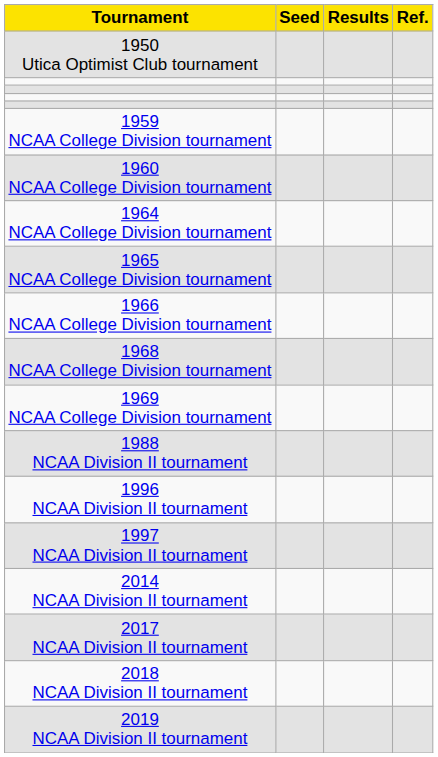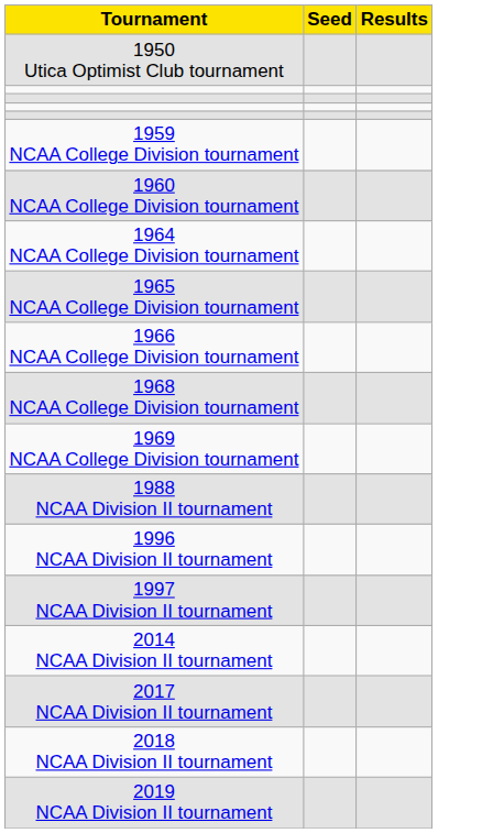 <table class="wikitable sortable">
 <tr>
 <th style="background-color:#fce300;"><span>Tournament</span></th>
 <th style="background-color:#fce300;"><span>Seed</span></th>
 <th data-sort-type=number style="background-color:#fce300;"><span>Results</span></th>
-<th class="unsortable" style="background-color:#fce300;"><span>Ref.</span></th>
 </tr>
 <tr style="background: #e3e3e3;">
 <td align="center">1950<br>Utica Optimist Club tournament</td>
+<td align="center"></td>
+<td align="center"></td>
+</tr>
+<tr style=>
+<td align="center"></td>
+<td align="center"></td>
+<td align="center"></td>
+</tr>
+<tr style="background: #e3e3e3;">
 <td align="center"></td>
 <td align="center"></td>
 <td align="center"></td>
 </tr>
 <tr style=>
 <td align="center"></td>
 <td align="center"></td>
 <td align="center"></td>
-<td align="center"></td>
 </tr>
 <tr style="background: #e3e3e3;">
-<td align="center"></td>
-<td align="center"></td>
-<td align="center"></td>
-<td align="center"></td>
-</tr>
-<tr style=>
-<td align="center"></td>
-<td align="center"></td>
-<td align="center"></td>
-<td align="center"></td>
-</tr>
-<tr style="background: #e3e3e3;">
-<td align="center"></td>
 <td align="center"></td>
 <td align="center"></td>
 <td align="center"></td>
 </tr>
 <tr style=>
 <td align="center"><a href='#'>1959<br>NCAA College Division tournament</a></td>
 <td align="center"></td>
 <td align="center"></td>
-<td align="center"></td>
 </tr>
 <tr style="background: #e3e3e3;">
 <td align="center"><a href='#'>1960<br>NCAA College Division tournament</a></td>
-<td align="center"></td>
 <td align="center"></td>
 <td align="center"></td>
 </tr>
 <tr style=>
 <td align="center"><a href='#'>1964<br>NCAA College Division tournament</a></td>
 <td align="center"></td>
 <td align="center"></td>
-<td align="center"></td>
 </tr>
 <tr style="background: #e3e3e3;">
 <td align="center"><a href='#'>1965<br>NCAA College Division tournament</a></td>
-<td align="center"></td>
 <td align="center"></td>
 <td align="center"></td>
 </tr>
 <tr style=>
 <td align="center"><a href='#'>1966<br>NCAA College Division tournament</a></td>
 <td align="center"></td>
 <td align="center"></td>
-<td align="center"></td>
 </tr>
 <tr style="background: #e3e3e3;">
 <td align="center"><a href='#'>1968<br>NCAA College Division tournament</a></td>
-<td align="center"></td>
 <td align="center"></td>
 <td align="center"></td>
 </tr>
 <tr style=>
 <td align="center"><a href='#'>1969<br>NCAA College Division tournament</a></td>
 <td align="center"></td>
 <td align="center"></td>
-<td align="center"></td>
 </tr>
 <tr style="background: #e3e3e3;">
 <td align="center"><a href='#'>1988<br>NCAA Division II tournament</a></td>
-<td align="center"></td>
 <td align="center"></td>
 <td align="center"></td>
 </tr>
 <tr style=>
 <td align="center"><a href='#'>1996<br>NCAA Division II tournament</a></td>
 <td align="center"></td>
 <td align="center"></td>
-<td align="center"></td>
 </tr>
 <tr style="background: #e3e3e3;">
 <td align="center"><a href='#'>1997<br>NCAA Division II tournament</a></td>
-<td align="center"></td>
 <td align="center"></td>
 <td align="center"></td>
 </tr>
 <tr style=>
 <td align="center"><a href='#'>2014<br>NCAA Division II tournament</a></td>
 <td align="center"></td>
 <td align="center"></td>
-<td align="center"></td>
 </tr>
 <tr style="background: #e3e3e3;">
 <td align="center"><a href='#'>2017<br>NCAA Division II tournament</a></td>
-<td align="center"></td>
 <td align="center"></td>
 <td align="center"></td>
 </tr>
 <tr style=>
 <td align="center"><a href='#'>2018<br>NCAA Division II tournament</a></td>
 <td align="center"></td>
 <td align="center"></td>
-<td align="center"></td>
 </tr>
 <tr style="background: #e3e3e3;">
 <td align="center"><a href='#'>2019<br>NCAA Division II tournament</a></td>
 <td align="center"></td>
 <td align="center"></td>
-<td align="center"></td>
 </tr>
 </table>
